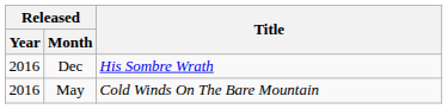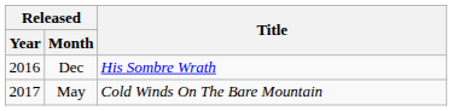 <table class="wikitable">
 <tr>
 <th colspan="2">Released</th>
 <th rowspan="2" width="350">Title</th>
 </tr>
 <tr>
 <th style="width:33px;">Year</th>
 <th style="width:44px;">Month</th>
 </tr>
 <tr>
 <td>2016</td>
 <td align="center">Dec</td>
 <td><em><a href='#'>His Sombre Wrath</a></em></td>
 </tr>
 <tr>
-<td>2016</td>
+<td>2017</td>
 <td align="center">May</td>
 <td><em>Cold Winds On The Bare Mountain</em></td>
 </tr>
 </table>
